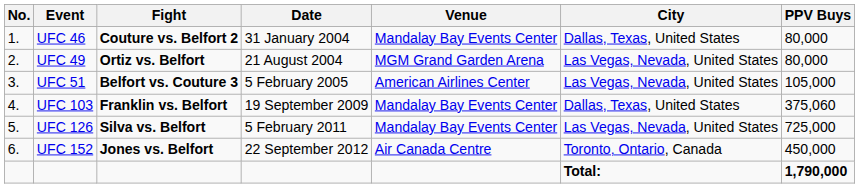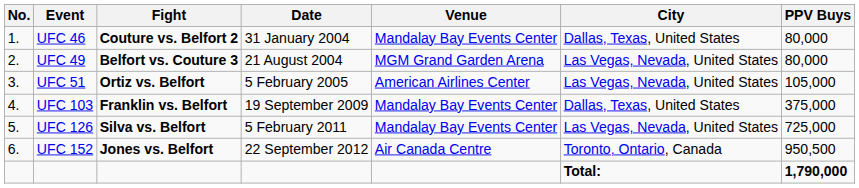 <table class="wikitable">
 <tr>
 <th>No.</th>
 <th>Event</th>
 <th>Fight</th>
 <th>Date</th>
 <th>Venue</th>
 <th>City</th>
 <th>PPV Buys</th>
 </tr>
 <tr>
 <td>1.</td>
 <td><a href='#'>UFC 46</a></td>
 <td><strong>Couture vs. Belfort 2</strong></td>
 <td>31 January 2004</td>
 <td><a href='#'>Mandalay Bay Events Center</a></td>
 <td><a href='#'>Dallas, Texas</a>, United States</td>
 <td>80,000</td>
 </tr>
 <tr>
 <td>2.</td>
 <td><a href='#'>UFC 49</a></td>
-<td><strong>Ortiz vs. Belfort</strong></td>
+<td><strong>Belfort vs. Couture 3</strong></td>
 <td>21 August 2004</td>
 <td><a href='#'>MGM Grand Garden Arena</a></td>
 <td><a href='#'>Las Vegas, Nevada</a>, United States</td>
 <td>80,000</td>
 </tr>
 <tr>
 <td>3.</td>
 <td><a href='#'>UFC 51</a></td>
-<td><strong>Belfort vs. Couture 3</strong></td>
+<td><strong>Ortiz vs. Belfort</strong></td>
 <td>5 February 2005</td>
 <td><a href='#'>American Airlines Center</a></td>
 <td><a href='#'>Las Vegas, Nevada</a>, United States</td>
 <td>105,000</td>
 </tr>
 <tr>
 <td>4.</td>
 <td><a href='#'>UFC 103</a></td>
 <td><strong>Franklin vs. Belfort</strong></td>
 <td>19 September 2009</td>
 <td><a href='#'>Mandalay Bay Events Center</a></td>
 <td><a href='#'>Dallas, Texas</a>, United States</td>
-<td>375,060</td>
+<td>375,000</td>
 </tr>
 <tr>
 <td>5.</td>
 <td><a href='#'>UFC 126</a></td>
 <td><strong>Silva vs. Belfort</strong></td>
 <td>5 February 2011</td>
 <td><a href='#'>Mandalay Bay Events Center</a></td>
 <td><a href='#'>Las Vegas, Nevada</a>, United States</td>
 <td>725,000</td>
 </tr>
 <tr>
 <td>6.</td>
 <td><a href='#'>UFC 152</a></td>
 <td><strong>Jones vs. Belfort</strong></td>
 <td>22 September 2012</td>
 <td><a href='#'>Air Canada Centre</a></td>
 <td><a href='#'>Toronto, Ontario</a>, Canada</td>
-<td>450,000</td>
+<td>950,500</td>
 </tr>
 <tr>
 <td></td>
 <td></td>
 <td></td>
 <td></td>
 <td></td>
 <td><strong>Total:</strong></td>
 <td><strong>1,790,000</strong></td>
 </tr>
 </table>
